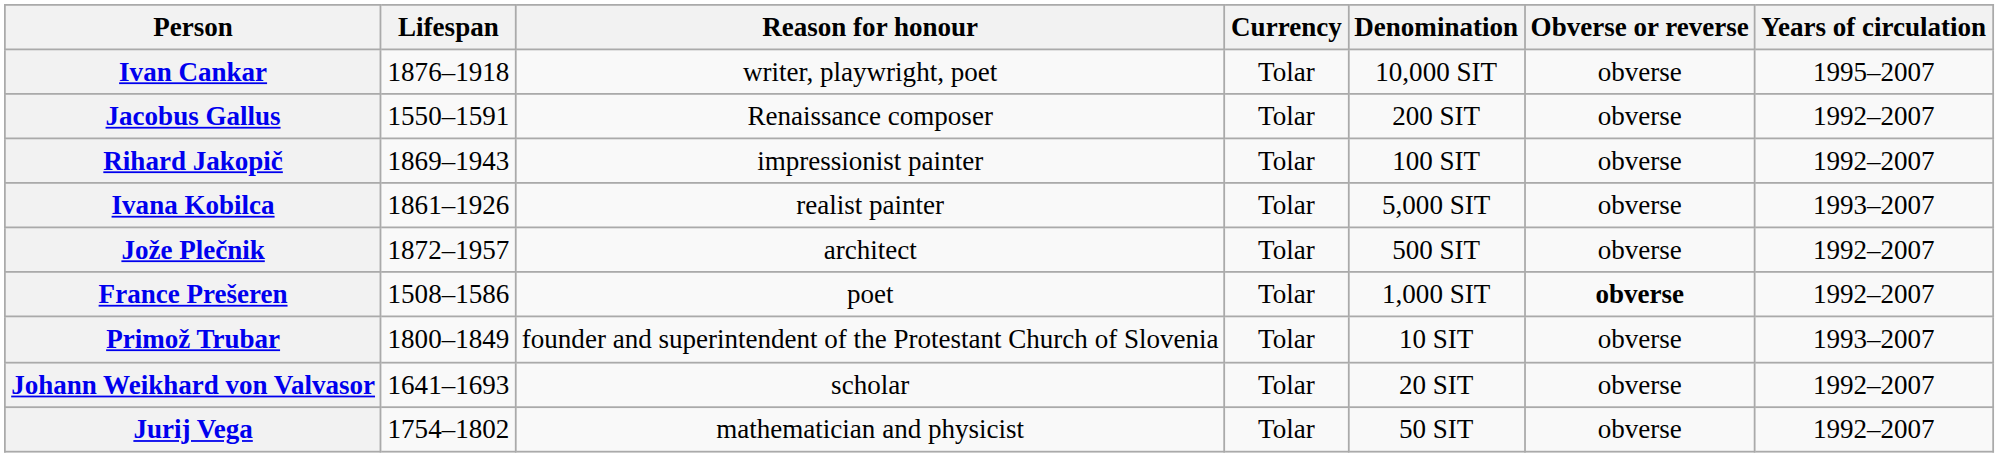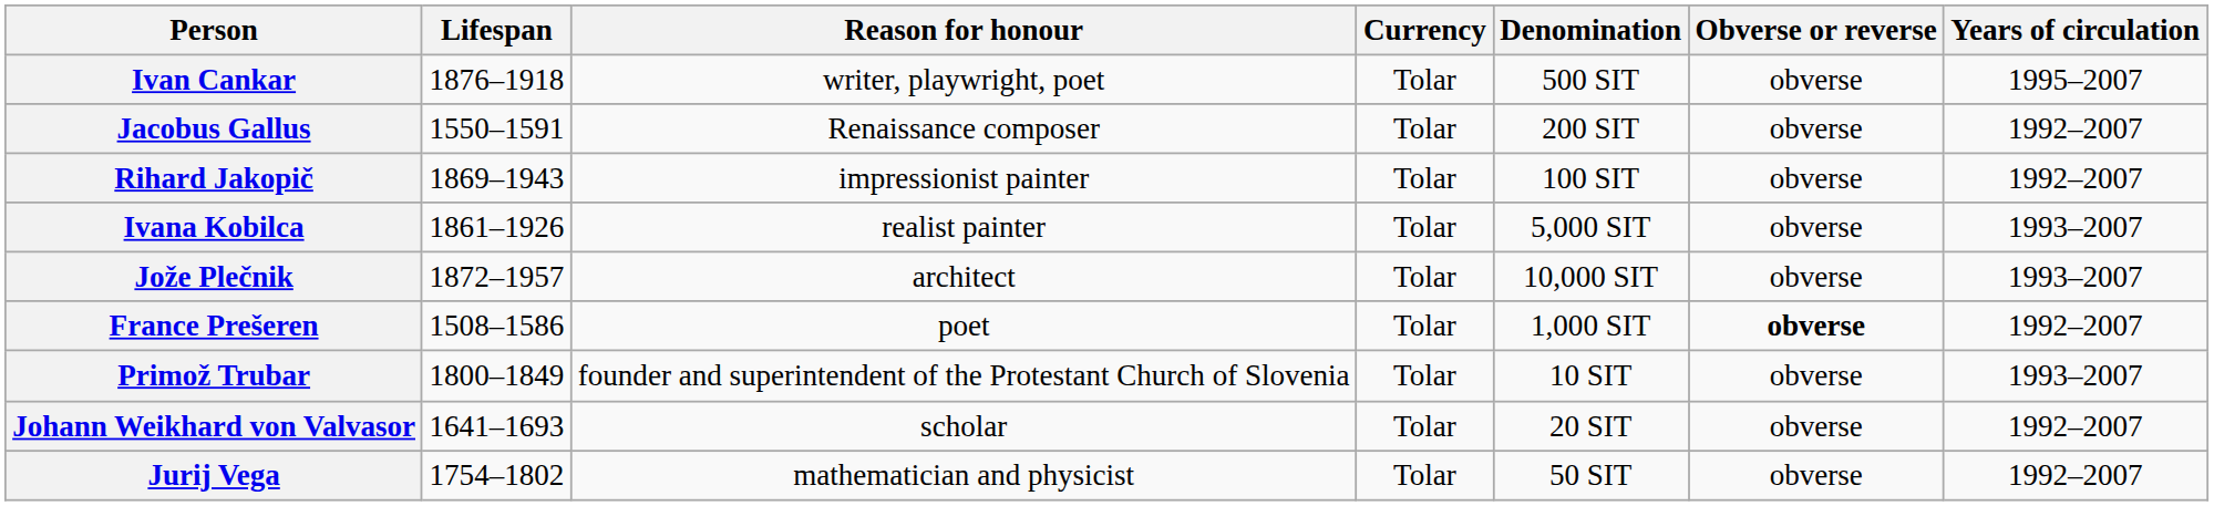 <table class="wikitable" style="font-size:95%; text-align:center;">
 <tr>
 <th>Person</th>
 <th>Lifespan</th>
 <th>Reason for honour</th>
 <th>Currency</th>
 <th>Denomination</th>
 <th>Obverse or reverse</th>
 <th>Years of circulation</th>
 </tr>
 <tr>
 <th><a href='#'>Ivan Cankar</a></th>
 <td>1876–1918</td>
 <td>writer, playwright, poet</td>
 <td>Tolar</td>
-<td>10,000 SIT</td>
+<td>500 SIT</td>
 <td>obverse</td>
 <td>1995–2007</td>
 </tr>
 <tr>
 <th><a href='#'>Jacobus Gallus</a></th>
 <td>1550–1591</td>
 <td>Renaissance composer</td>
 <td>Tolar</td>
 <td>200 SIT</td>
 <td>obverse</td>
 <td>1992–2007</td>
 </tr>
 <tr>
 <th><a href='#'>Rihard Jakopič</a></th>
 <td>1869–1943</td>
 <td>impressionist painter</td>
 <td>Tolar</td>
 <td>100 SIT</td>
 <td>obverse</td>
 <td>1992–2007</td>
 </tr>
 <tr>
 <th><a href='#'>Ivana Kobilca</a></th>
 <td>1861–1926</td>
 <td>realist painter</td>
 <td>Tolar</td>
 <td>5,000 SIT</td>
 <td>obverse</td>
 <td>1993–2007</td>
 </tr>
 <tr>
 <th><a href='#'>Jože Plečnik</a></th>
 <td>1872–1957</td>
 <td>architect</td>
 <td>Tolar</td>
-<td>500 SIT</td>
+<td>10,000 SIT</td>
 <td>obverse</td>
-<td>1992–2007</td>
+<td>1993–2007</td>
 </tr>
 <tr>
 <th><a href='#'>France Prešeren</a></th>
 <td>1508–1586</td>
 <td>poet</td>
 <td>Tolar</td>
 <td>1,000 SIT</td>
 <td><strong>obverse</strong></td>
 <td>1992–2007</td>
 </tr>
 <tr>
 <th><a href='#'>Primož Trubar</a></th>
 <td>1800–1849</td>
 <td>founder and superintendent of the Protestant Church of Slovenia</td>
 <td>Tolar</td>
 <td>10 SIT</td>
 <td>obverse</td>
 <td>1993–2007</td>
 </tr>
 <tr>
 <th><a href='#'>Johann Weikhard von Valvasor</a></th>
 <td>1641–1693</td>
 <td>scholar</td>
 <td>Tolar</td>
 <td>20 SIT</td>
 <td>obverse</td>
 <td>1992–2007</td>
 </tr>
 <tr>
 <th><a href='#'>Jurij Vega</a></th>
 <td>1754–1802</td>
 <td>mathematician and physicist</td>
 <td>Tolar</td>
 <td>50 SIT</td>
 <td>obverse</td>
 <td>1992–2007</td>
 </tr>
 </table>
